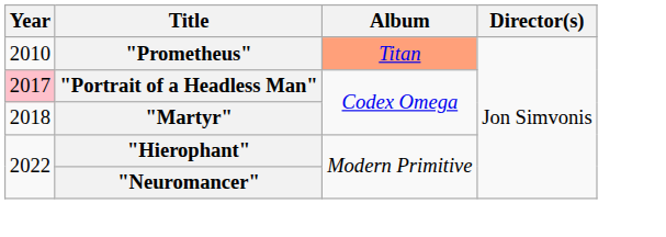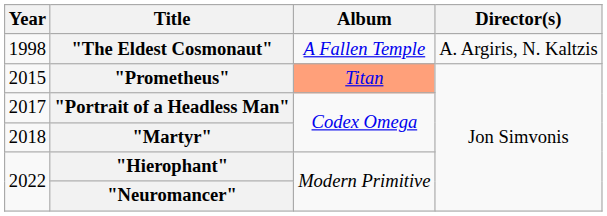 <table class="wikitable plainrowheaders" style="text-align:center;">
 <tr>
 <th>Year</th>
 <th>Title</th>
 <th>Album</th>
 <th>Director(s)</th>
 </tr>
 <tr>
-<td>2010</td>
+<td>1998</td>
+<th scope="row">"The Eldest Cosmonaut"</th>
+<td><em><a href='#'>A Fallen Temple</a></em></td>
+<td>A. Argiris, N. Kaltzis</td>
+</tr>
+<tr>
+<td>2015</td>
 <th scope="row">"Prometheus"</th>
 <td style="background: lightsalmon;"><em><a href='#'>Titan</a></em></td>
 <td rowspan="5">Jon Simvonis</td>
 </tr>
 <tr>
-<td style="background: pink;">2017</td>
+<td>2017</td>
 <th scope="row">"Portrait of a Headless Man"</th>
 <td rowspan="2"><em><a href='#'>Codex Omega</a></em></td>
 </tr>
 <tr>
 <td>2018</td>
 <th scope="row">"Martyr"</th>
 </tr>
 <tr>
 <td rowspan="2">2022</td>
 <th scope="row">"Hierophant"</th>
 <td rowspan="2"><em>Modern Primitive</em></td>
 </tr>
 <tr>
 <th scope="row">"Neuromancer"</th>
 </tr>
 </table>
